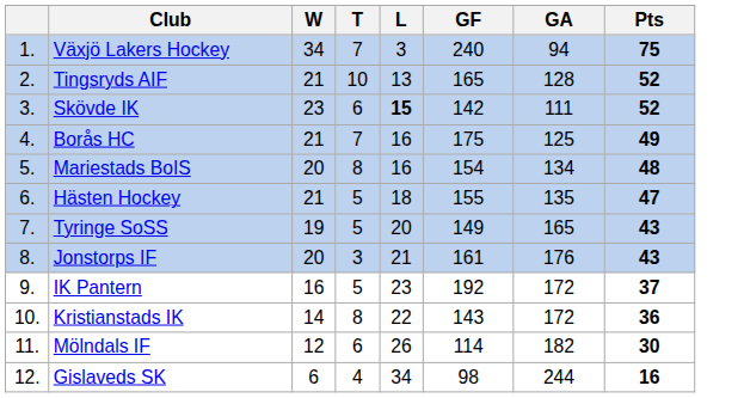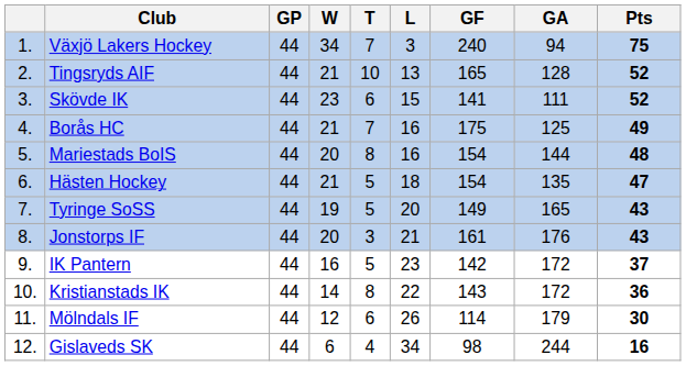 <table class="wikitable">
 <tr>
 <th width="30"></th>
 <th width="200">Club</th>
+<th width="30">GP</th>
 <th width="30">W</th>
 <th width="30">T</th>
 <th width="30">L</th>
 <th width="70">GF</th>
 <th width="70">GA</th>
 <th width="70">Pts</th>
 </tr>
 <tr bgcolor="#BCD2EE" align="center">
 <td>1.</td>
 <td align="left"><a href='#'>Växjö Lakers Hockey</a></td>
+<td>44</td>
 <td>34</td>
 <td>7</td>
 <td>3</td>
 <td>240</td>
 <td>94</td>
 <td><strong>75</strong></td>
 </tr>
 <tr bgcolor="#BCD2EE" align="center">
 <td>2.</td>
 <td align="left"><a href='#'>Tingsryds AIF</a></td>
+<td>44</td>
 <td>21</td>
 <td>10</td>
 <td>13</td>
 <td>165</td>
 <td>128</td>
 <td><strong>52</strong></td>
 </tr>
 <tr bgcolor="#BCD2EE" align="center">
 <td>3.</td>
 <td align="left"><a href='#'>Skövde IK</a></td>
+<td>44</td>
 <td>23</td>
 <td>6</td>
-<td><strong>15</strong></td>
-<td>142</td>
+<td>15</td>
+<td>141</td>
 <td>111</td>
 <td><strong>52</strong></td>
 </tr>
 <tr bgcolor="#BCD2EE" align="center">
 <td>4.</td>
 <td align="left"><a href='#'>Borås HC</a></td>
+<td>44</td>
 <td>21</td>
 <td>7</td>
 <td>16</td>
 <td>175</td>
 <td>125</td>
 <td><strong>49</strong></td>
 </tr>
 <tr bgcolor="#BCD2EE" align="center">
 <td>5.</td>
 <td align="left"><a href='#'>Mariestads BoIS</a></td>
+<td>44</td>
 <td>20</td>
 <td>8</td>
 <td>16</td>
 <td>154</td>
-<td>134</td>
+<td>144</td>
 <td><strong>48</strong></td>
 </tr>
 <tr bgcolor="#BCD2EE" align="center">
 <td>6.</td>
 <td align="left"><a href='#'>Hästen Hockey</a></td>
+<td>44</td>
 <td>21</td>
 <td>5</td>
 <td>18</td>
-<td>155</td>
+<td>154</td>
 <td>135</td>
 <td><strong>47</strong></td>
 </tr>
 <tr bgcolor="#BCD2EE" align="center">
 <td>7.</td>
 <td align="left"><a href='#'>Tyringe SoSS</a></td>
+<td>44</td>
 <td>19</td>
 <td>5</td>
 <td>20</td>
 <td>149</td>
 <td>165</td>
 <td><strong>43</strong></td>
 </tr>
 <tr bgcolor="#BCD2EE" align="center">
 <td>8.</td>
 <td align="left"><a href='#'>Jonstorps IF</a></td>
+<td>44</td>
 <td>20</td>
 <td>3</td>
 <td>21</td>
 <td>161</td>
 <td>176</td>
 <td><strong>43</strong></td>
 </tr>
 <tr bgcolor="#FFFFFF" align="center">
 <td>9.</td>
 <td align="left"><a href='#'>IK Pantern</a></td>
+<td>44</td>
 <td>16</td>
 <td>5</td>
 <td>23</td>
-<td>192</td>
+<td>142</td>
 <td>172</td>
 <td><strong>37</strong></td>
 </tr>
 <tr bgcolor="#FFFFFF" align="center">
 <td>10.</td>
 <td align="left"><a href='#'>Kristianstads IK</a></td>
+<td>44</td>
 <td>14</td>
 <td>8</td>
 <td>22</td>
 <td>143</td>
 <td>172</td>
 <td><strong>36</strong></td>
 </tr>
 <tr bgcolor="#FFFFFF" align="center">
 <td>11.</td>
 <td align="left"><a href='#'>Mölndals IF</a></td>
+<td>44</td>
 <td>12</td>
 <td>6</td>
 <td>26</td>
 <td>114</td>
-<td>182</td>
+<td>179</td>
 <td><strong>30</strong></td>
 </tr>
 <tr bgcolor="#FFFFFF" align="center">
 <td>12.</td>
 <td align="left"><a href='#'>Gislaveds SK</a></td>
+<td>44</td>
 <td>6</td>
 <td>4</td>
 <td>34</td>
 <td>98</td>
 <td>244</td>
 <td><strong>16</strong></td>
 </tr>
 </table>
